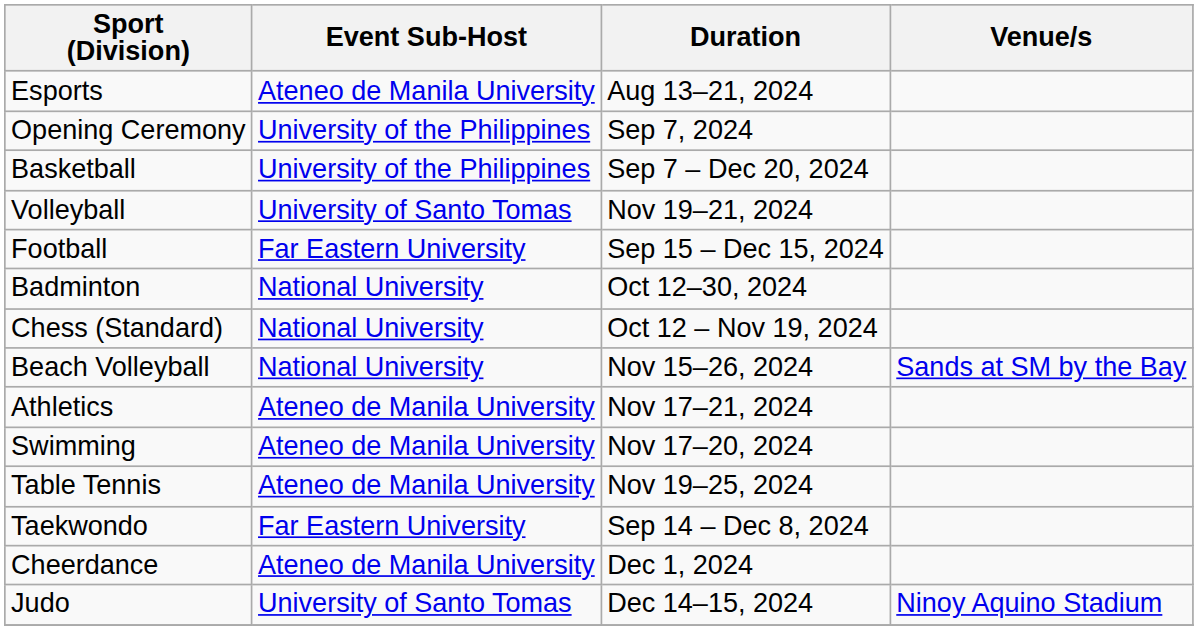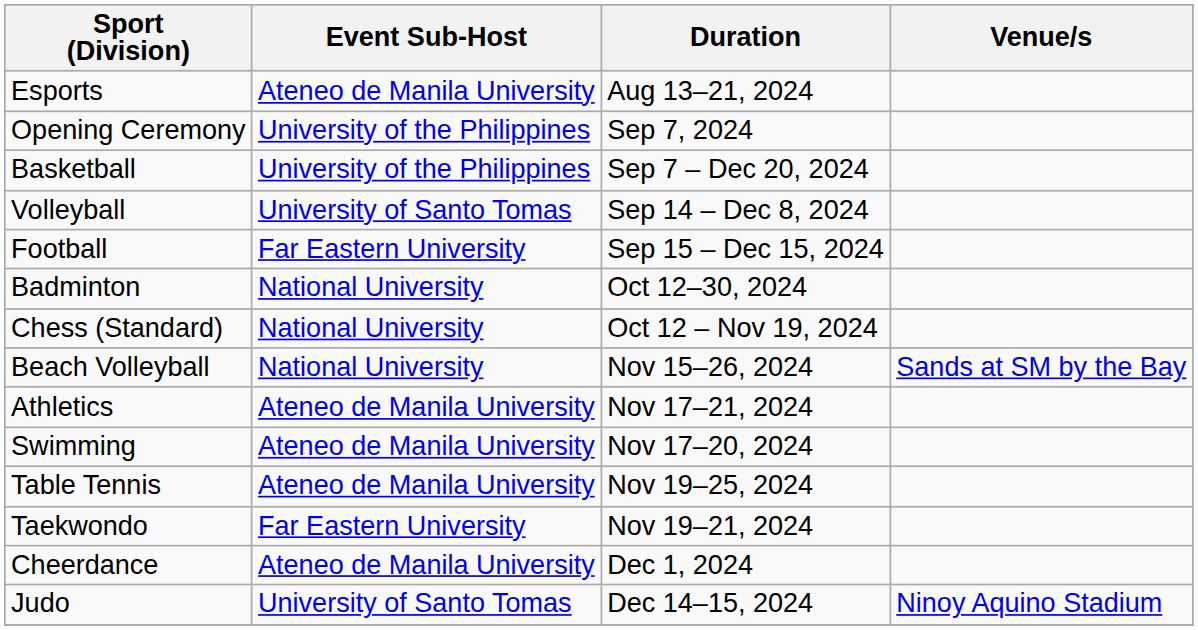 <table class="wikitable" style="text-align:left; line-height:16px; width:auto;">
 <tr>
 <th>Sport<br>(Division)</th>
 <th>Event Sub-Host</th>
 <th>Duration</th>
 <th>Venue/s</th>
 </tr>
 <tr>
 <td> Esports<br></td>
 <td><a href='#'>Ateneo de Manila University</a></td>
 <td>Aug 13–21, 2024</td>
 <td></td>
 </tr>
 <tr>
 <td> Opening Ceremony</td>
 <td><a href='#'>University of the Philippines</a></td>
 <td>Sep 7, 2024</td>
 <td></td>
 </tr>
 <tr>
 <td> Basketball<br></td>
 <td><a href='#'>University of the Philippines</a></td>
 <td>Sep 7 – Dec 20, 2024</td>
 <td></td>
 </tr>
 <tr>
 <td> Volleyball<br></td>
 <td><a href='#'>University of Santo Tomas</a></td>
-<td>Nov 19–21, 2024</td>
+<td>Sep 14 – Dec 8, 2024</td>
 <td></td>
 </tr>
 <tr>
 <td> Football<br></td>
 <td><a href='#'>Far Eastern University</a></td>
 <td>Sep 15 – Dec 15, 2024</td>
 <td></td>
 </tr>
 <tr>
 <td> Badminton<br></td>
 <td><a href='#'>National University</a></td>
 <td>Oct 12–30, 2024</td>
 <td></td>
 </tr>
 <tr>
 <td> Chess (Standard)<br></td>
 <td><a href='#'>National University</a></td>
 <td>Oct 12 – Nov 19, 2024</td>
 <td></td>
 </tr>
 <tr>
 <td> Beach Volleyball<br></td>
 <td><a href='#'>National University</a></td>
 <td>Nov 15–26, 2024</td>
 <td><a href='#'>Sands at SM by the Bay</a></td>
 </tr>
 <tr>
 <td> Athletics<br></td>
 <td><a href='#'>Ateneo de Manila University</a></td>
 <td>Nov 17–21, 2024</td>
 <td></td>
 </tr>
 <tr>
 <td> Swimming<br></td>
 <td><a href='#'>Ateneo de Manila University</a></td>
 <td>Nov 17–20, 2024</td>
 <td></td>
 </tr>
 <tr>
 <td> Table Tennis<br></td>
 <td><a href='#'>Ateneo de Manila University</a></td>
 <td>Nov 19–25, 2024</td>
 <td></td>
 </tr>
 <tr>
 <td> Taekwondo<br></td>
 <td><a href='#'>Far Eastern University</a></td>
-<td>Sep 14 – Dec 8, 2024</td>
+<td>Nov 19–21, 2024</td>
 <td></td>
 </tr>
 <tr>
 <td> Cheerdance<br></td>
 <td><a href='#'>Ateneo de Manila University</a></td>
 <td>Dec 1, 2024</td>
 <td></td>
 </tr>
 <tr>
 <td> Judo<br></td>
 <td><a href='#'>University of Santo Tomas</a></td>
 <td>Dec 14–15, 2024</td>
 <td><a href='#'>Ninoy Aquino Stadium</a></td>
 </tr>
 <tr>
 </tr>
 </table>
